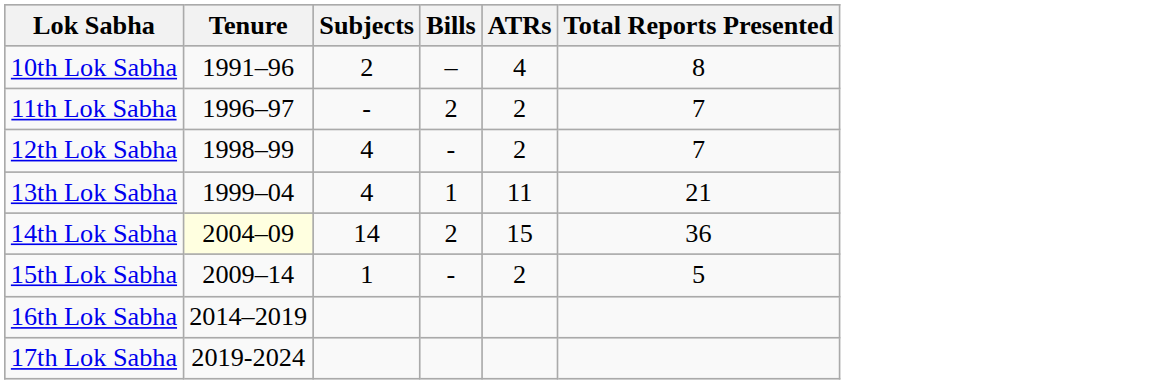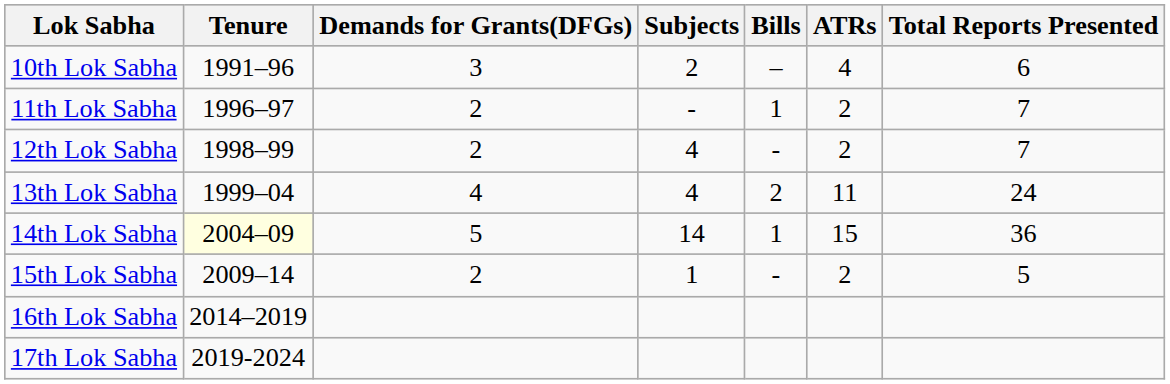 <table class="wikitable sortable">
 <tr>
 <th>Lok Sabha</th>
 <th>Tenure</th>
+<th>Demands for Grants(DFGs)</th>
 <th>Subjects</th>
 <th>Bills</th>
 <th>ATRs</th>
 <th>Total Reports Presented</th>
 </tr>
 <tr align="center">
 <td><a href='#'>10th Lok Sabha</a></td>
 <td>1991–96</td>
+<td>3</td>
 <td>2</td>
 <td>–</td>
 <td>4</td>
-<td>8</td>
+<td>6</td>
 </tr>
 <tr align="center">
 <td><a href='#'>11th Lok Sabha</a></td>
 <td>1996–97</td>
+<td>2</td>
 <td>-</td>
-<td>2</td>
+<td>1</td>
 <td>2</td>
 <td>7</td>
 </tr>
 <tr align="center">
 <td><a href='#'>12th Lok Sabha</a></td>
 <td>1998–99</td>
+<td>2</td>
 <td>4</td>
 <td>-</td>
 <td>2</td>
 <td>7</td>
 </tr>
 <tr align="center">
 <td><a href='#'>13th Lok Sabha</a></td>
 <td>1999–04</td>
 <td>4</td>
-<td>1</td>
+<td>4</td>
+<td>2</td>
 <td>11</td>
-<td>21</td>
+<td>24</td>
 </tr>
 <tr align="center">
 <td><a href='#'>14th Lok Sabha</a></td>
 <td style="background: lightyellow;">2004–09</td>
+<td>5</td>
 <td>14</td>
-<td>2</td>
+<td>1</td>
 <td>15</td>
 <td>36</td>
 </tr>
 <tr align="center">
 <td><a href='#'>15th Lok Sabha</a></td>
 <td>2009–14</td>
+<td>2</td>
 <td>1</td>
 <td>-</td>
 <td>2</td>
 <td>5</td>
 </tr>
 <tr align="center">
 <td><a href='#'>16th Lok Sabha</a></td>
 <td>2014–2019</td>
 <td></td>
 <td></td>
 <td></td>
 <td></td>
+<td></td>
 </tr>
 <tr align="center">
 <td><a href='#'>17th Lok Sabha</a></td>
 <td>2019-2024</td>
 <td></td>
 <td></td>
 <td></td>
 <td></td>
+<td></td>
 </tr>
 </table>
